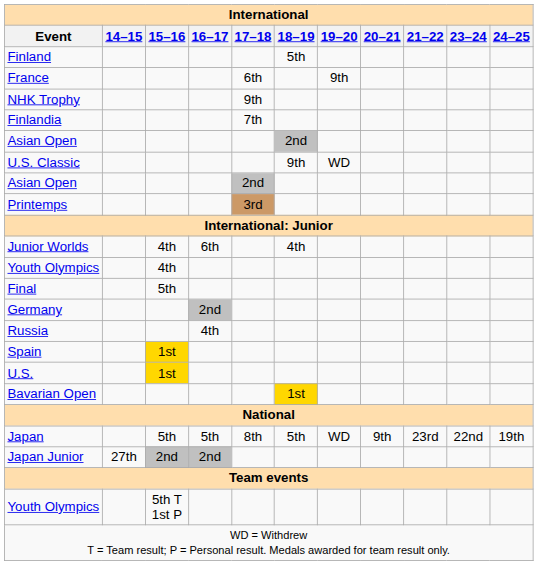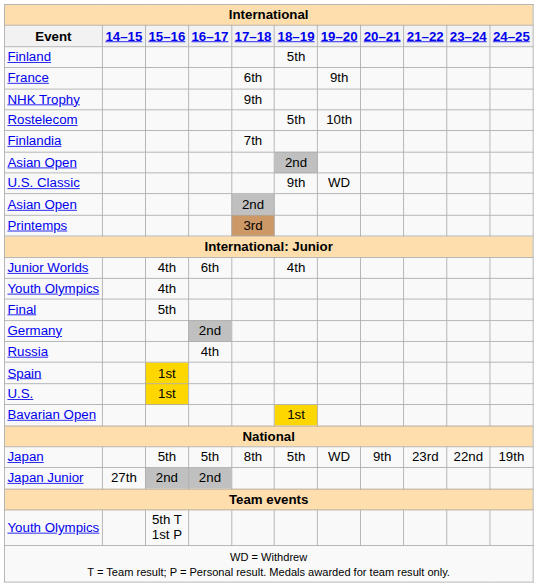 <table class="wikitable" style="text-align:center">
 <tr>
 <th colspan="11" style="background-color: #ffdead; " align="center">International</th>
 </tr>
 <tr>
 <th>Event</th>
 <th><a href='#'>14–15</a></th>
 <th><a href='#'>15–16</a></th>
 <th><a href='#'>16–17</a></th>
 <th><a href='#'>17–18</a></th>
 <th><a href='#'>18–19</a></th>
 <th><a href='#'>19–20</a></th>
 <th><a href='#'>20–21</a></th>
 <th><a href='#'>21–22</a></th>
 <th><a href='#'>23–24</a></th>
 <th><a href='#'>24–25</a></th>
 </tr>
 <tr>
 <td align=left> <a href='#'>Finland</a></td>
 <td></td>
 <td></td>
 <td></td>
 <td></td>
 <td>5th</td>
 <td></td>
 <td></td>
 <td></td>
 <td></td>
 <td></td>
 </tr>
 <tr>
 <td align=left> <a href='#'>France</a></td>
 <td></td>
 <td></td>
 <td></td>
 <td>6th</td>
 <td></td>
 <td>9th</td>
 <td></td>
 <td></td>
 <td></td>
 <td></td>
 </tr>
 <tr>
 <td align=left> <a href='#'>NHK Trophy</a></td>
 <td></td>
 <td></td>
 <td></td>
 <td>9th</td>
 <td></td>
 <td></td>
+<td></td>
+<td></td>
+<td></td>
+<td></td>
+</tr>
+<tr>
+<td align=left> <a href='#'>Rostelecom</a></td>
+<td></td>
+<td></td>
+<td></td>
+<td></td>
+<td>5th</td>
+<td>10th</td>
 <td></td>
 <td></td>
 <td></td>
 <td></td>
 </tr>
 <tr>
 <td align=left> <a href='#'>Finlandia</a></td>
 <td></td>
 <td></td>
 <td></td>
 <td>7th</td>
 <td></td>
 <td></td>
 <td></td>
 <td></td>
 <td></td>
 <td></td>
 </tr>
 <tr>
 <td align=left> <a href='#'>Asian Open</a></td>
 <td></td>
 <td></td>
 <td></td>
 <td></td>
 <td bgcolor=silver>2nd</td>
 <td></td>
 <td></td>
 <td></td>
 <td></td>
 <td></td>
 </tr>
 <tr>
 <td align=left> <a href='#'>U.S. Classic</a></td>
 <td></td>
 <td></td>
 <td></td>
 <td></td>
 <td>9th</td>
 <td>WD</td>
 <td></td>
 <td></td>
 <td></td>
 <td></td>
 </tr>
 <tr>
 <td align=left><a href='#'>Asian Open</a></td>
 <td></td>
 <td></td>
 <td></td>
 <td bgcolor=silver>2nd</td>
 <td></td>
 <td></td>
 <td></td>
 <td></td>
 <td></td>
 <td></td>
 </tr>
 <tr>
 <td align=left><a href='#'>Printemps</a></td>
 <td></td>
 <td></td>
 <td></td>
 <td bgcolor=cc9966>3rd</td>
 <td></td>
 <td></td>
 <td></td>
 <td></td>
 <td></td>
 <td></td>
 </tr>
 <tr>
 <th colspan="11" style="background-color: #ffdead; " align="center">International: Junior</th>
 </tr>
 <tr>
 <td align=left><a href='#'>Junior Worlds</a></td>
 <td></td>
 <td>4th</td>
 <td>6th</td>
 <td></td>
 <td>4th</td>
 <td></td>
 <td></td>
 <td></td>
 <td></td>
 <td></td>
 </tr>
 <tr>
 <td align=left><a href='#'>Youth Olympics</a></td>
 <td></td>
 <td>4th</td>
 <td></td>
 <td></td>
 <td></td>
 <td></td>
 <td></td>
 <td></td>
 <td></td>
 <td></td>
 </tr>
 <tr>
 <td align=left> <a href='#'>Final</a></td>
 <td></td>
 <td>5th</td>
 <td></td>
 <td></td>
 <td></td>
 <td></td>
 <td></td>
 <td></td>
 <td></td>
 <td></td>
 </tr>
 <tr>
 <td align=left> <a href='#'>Germany</a></td>
 <td></td>
 <td></td>
 <td bgcolor=silver>2nd</td>
 <td></td>
 <td></td>
 <td></td>
 <td></td>
 <td></td>
 <td></td>
 <td></td>
 </tr>
 <tr>
 <td align=left> <a href='#'>Russia</a></td>
 <td></td>
 <td></td>
 <td>4th</td>
 <td></td>
 <td></td>
 <td></td>
 <td></td>
 <td></td>
 <td></td>
 <td></td>
 </tr>
 <tr>
 <td align=left> <a href='#'>Spain</a></td>
 <td></td>
 <td bgcolor=gold>1st</td>
 <td></td>
 <td></td>
 <td></td>
 <td></td>
 <td></td>
 <td></td>
 <td></td>
 <td></td>
 </tr>
 <tr>
 <td align=left> <a href='#'>U.S.</a></td>
 <td></td>
 <td bgcolor=gold>1st</td>
 <td></td>
 <td></td>
 <td></td>
 <td></td>
 <td></td>
 <td></td>
 <td></td>
 <td></td>
 </tr>
 <tr>
 <td align=left><a href='#'>Bavarian Open</a></td>
 <td></td>
 <td></td>
 <td></td>
 <td></td>
 <td bgcolor=gold>1st</td>
 <td></td>
 <td></td>
 <td></td>
 <td></td>
 <td></td>
 </tr>
 <tr>
 <th colspan="11" style="background-color: #ffdead; " align="center">National</th>
 </tr>
 <tr>
 <td align="left"><a href='#'>Japan</a></td>
 <td></td>
 <td>5th</td>
 <td>5th</td>
 <td>8th</td>
 <td>5th</td>
 <td>WD</td>
 <td>9th</td>
 <td>23rd</td>
 <td>22nd</td>
 <td>19th</td>
 </tr>
 <tr>
 <td align="left"><a href='#'>Japan Junior</a></td>
 <td>27th</td>
 <td bgcolor="silver">2nd</td>
 <td bgcolor="silver">2nd</td>
 <td></td>
 <td></td>
 <td></td>
 <td></td>
 <td></td>
 <td></td>
 <td></td>
 </tr>
 <tr>
 <th colspan="11" style="background-color: #ffdead; " align="center">Team events</th>
 </tr>
 <tr>
 <td align="left"><a href='#'>Youth Olympics</a></td>
 <td></td>
 <td>5th T <br>1st P</td>
 <td></td>
 <td></td>
 <td></td>
 <td></td>
 <td></td>
 <td></td>
 <td></td>
 <td></td>
 </tr>
 <tr>
 <td colspan="11" align="center"><small>WD = Withdrew <br> T = Team result; P = Personal result. Medals awarded for team result only. </small></td>
 </tr>
 </table>
